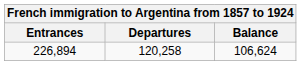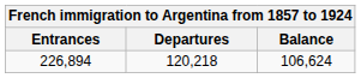 <table class="wikitable" style="text-align:center;">
 <tr>
 <th colspan=5>French immigration to Argentina from 1857 to 1924</th>
 </tr>
 <tr>
 <th>Entrances</th>
 <th>Departures</th>
 <th>Balance</th>
 </tr>
 <tr>
 <td>226,894</td>
-<td>120,258</td>
+<td>120,218</td>
 <td>106,624</td>
 </tr>
 </table>
